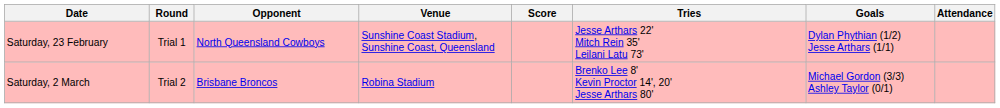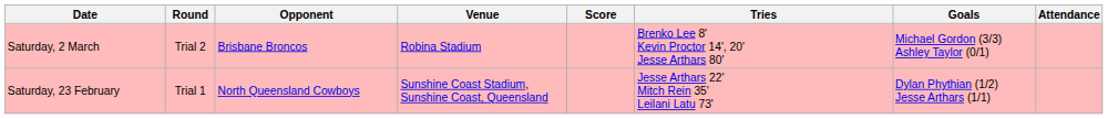 <table class="wikitable" style="font-size:80%;">
 <tr>
 <th width="175">Date</th>
 <th width="50">Round</th>
 <th width="200">Opponent</th>
 <th width="185">Venue</th>
 <th width="70">Score</th>
 <th width="285">Tries</th>
 <th width="155">Goals</th>
 <th width="60">Attendance</th>
 </tr>
 <tr bgcolor=#FFBBBB>
+<td>Saturday, 2 March</td>
+<td style="text-align:center;">Trial 2</td>
+<td> <a href='#'>Brisbane Broncos</a></td>
+<td><a href='#'>Robina Stadium</a></td>
+<td style="text-align:center;"></td>
+<td><a href='#'>Brenko Lee</a> 8' <br> <a href='#'>Kevin Proctor</a> 14', 20' <br> <a href='#'>Jesse Arthars</a> 80'</td>
+<td><a href='#'>Michael Gordon</a> (3/3) <br> <a href='#'>Ashley Taylor</a> (0/1)</td>
+<td align=center></td>
+</tr>
+<tr bgcolor=#FFBBBB>
 <td>Saturday, 23 February</td>
 <td style="text-align:center;">Trial 1</td>
 <td> <a href='#'>North Queensland Cowboys</a></td>
 <td><a href='#'>Sunshine Coast Stadium</a>, <a href='#'>Sunshine Coast, Queensland</a></td>
 <td style="text-align:center;"></td>
 <td><a href='#'>Jesse Arthars</a> 22' <br> <a href='#'>Mitch Rein</a> 35' <br> <a href='#'>Leilani Latu</a> 73'</td>
 <td><a href='#'>Dylan Phythian</a> (1/2) <br> <a href='#'>Jesse Arthars</a> (1/1)</td>
 <td align=center></td>
 </tr>
-<tr bgcolor=#FFBBBB>
-<td>Saturday, 2 March</td>
-<td style="text-align:center;">Trial 2</td>
-<td> <a href='#'>Brisbane Broncos</a></td>
-<td><a href='#'>Robina Stadium</a></td>
-<td style="text-align:center;"></td>
-<td><a href='#'>Brenko Lee</a> 8' <br> <a href='#'>Kevin Proctor</a> 14', 20' <br> <a href='#'>Jesse Arthars</a> 80'</td>
-<td><a href='#'>Michael Gordon</a> (3/3) <br> <a href='#'>Ashley Taylor</a> (0/1)</td>
-<td align=center></td>
-</tr>
 </table>
